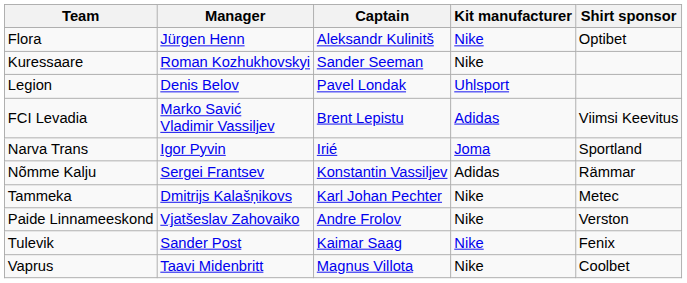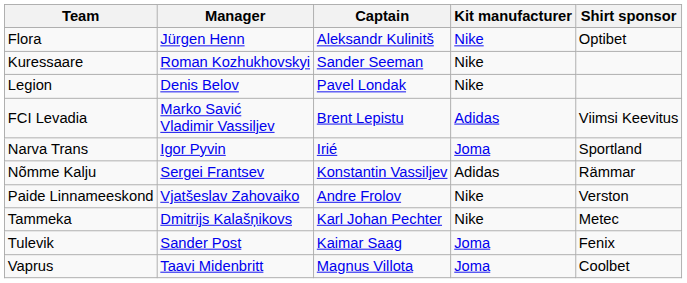 <table class="wikitable sortable" style="text-align: left;">
 <tr>
 <th>Team</th>
 <th>Manager</th>
 <th>Captain</th>
 <th>Kit manufacturer</th>
 <th>Shirt sponsor</th>
 </tr>
 <tr>
 <td>Flora</td>
 <td> <a href='#'>Jürgen Henn</a></td>
 <td> <a href='#'>Aleksandr Kulinitš</a></td>
 <td><a href='#'>Nike</a></td>
 <td>Optibet</td>
 </tr>
 <tr>
 <td>Kuressaare</td>
 <td> <a href='#'>Roman Kozhukhovskyi</a></td>
 <td> <a href='#'>Sander Seeman</a></td>
 <td>Nike</td>
 <td></td>
 </tr>
 <tr>
 <td>Legion</td>
 <td> <a href='#'>Denis Belov</a></td>
 <td> <a href='#'>Pavel Londak</a></td>
-<td><a href='#'>Uhlsport</a></td>
+<td>Nike</td>
 <td></td>
 </tr>
 <tr>
 <td>FCI Levadia</td>
 <td> <a href='#'>Marko Savić</a><br> <a href='#'>Vladimir Vassiljev</a></td>
 <td> <a href='#'>Brent Lepistu</a></td>
 <td><a href='#'>Adidas</a></td>
 <td>Viimsi Keevitus</td>
 </tr>
 <tr>
 <td>Narva Trans</td>
 <td> <a href='#'>Igor Pyvin</a></td>
 <td> <a href='#'>Irié</a></td>
 <td><a href='#'>Joma</a></td>
 <td>Sportland</td>
 </tr>
 <tr>
 <td>Nõmme Kalju</td>
 <td> <a href='#'>Sergei Frantsev</a></td>
 <td> <a href='#'>Konstantin Vassiljev</a></td>
 <td>Adidas</td>
 <td>Rämmar</td>
 </tr>
 <tr>
+<td>Paide Linnameeskond</td>
+<td> <a href='#'>Vjatšeslav Zahovaiko</a></td>
+<td> <a href='#'>Andre Frolov</a></td>
+<td>Nike</td>
+<td>Verston</td>
+</tr>
+<tr>
 <td>Tammeka</td>
 <td> <a href='#'>Dmitrijs Kalašņikovs</a></td>
 <td> <a href='#'>Karl Johan Pechter</a></td>
 <td>Nike</td>
 <td>Metec</td>
 </tr>
 <tr>
-<td>Paide Linnameeskond</td>
-<td> <a href='#'>Vjatšeslav Zahovaiko</a></td>
-<td> <a href='#'>Andre Frolov</a></td>
-<td>Nike</td>
-<td>Verston</td>
-</tr>
-<tr>
 <td>Tulevik</td>
 <td> <a href='#'>Sander Post</a></td>
 <td> <a href='#'>Kaimar Saag</a></td>
-<td><a href='#'>Nike</a></td>
+<td><a href='#'>Joma</a></td>
 <td>Fenix</td>
 </tr>
 <tr>
 <td>Vaprus</td>
 <td> <a href='#'>Taavi Midenbritt</a></td>
 <td> <a href='#'>Magnus Villota</a></td>
-<td>Nike</td>
+<td><a href='#'>Joma</a></td>
 <td>Coolbet</td>
 </tr>
 </table>
